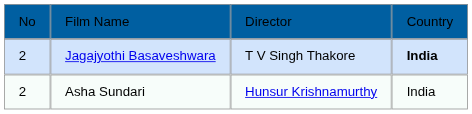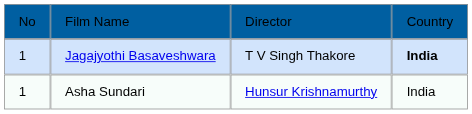 <table style="border-spacing:0;">
 <tr>
 <td style="background-color:#005fa1;border:0.05pt solid #999999;padding-top:0.116in;padding-bottom:0.116in;padding-left:0.1743in;padding-right:0.1743in;"><div>No</div></td>
 <td style="background-color:#005fa1;border:0.05pt solid #999999;padding-top:0.116in;padding-bottom:0.116in;padding-left:0.1743in;padding-right:0.1743in;">Film Name</td>
 <td style="background-color:#005fa1;border:0.05pt solid #999999;padding-top:0.116in;padding-bottom:0.116in;padding-left:0.1743in;padding-right:0.1743in;">Director</td>
 <td style="background-color:#005fa1;border:0.05pt solid #999999;padding-top:0.116in;padding-bottom:0.116in;padding-left:0.1743in;padding-right:0.1743in;">Country</td>
 </tr>
 <tr>
-<td style="background-color:#d2e4fc;border:0.05pt solid #999999;padding-top:0.116in;padding-bottom:0.116in;padding-left:0.1743in;padding-right:0.1743in;"><div>2</div></td>
+<td style="background-color:#d2e4fc;border:0.05pt solid #999999;padding-top:0.116in;padding-bottom:0.116in;padding-left:0.1743in;padding-right:0.1743in;"><div>1</div></td>
 <td style="background-color:#d2e4fc;border:0.05pt solid #999999;padding-top:0.116in;padding-bottom:0.116in;padding-left:0.1743in;padding-right:0.1743in;"><a href='#'>Jagajyothi Basaveshwara</a></td>
 <td style="background-color:#d2e4fc;border:0.05pt solid #999999;padding-top:0.116in;padding-bottom:0.116in;padding-left:0.1743in;padding-right:0.1743in;">T V Singh Thakore</td>
 <td style="background-color:#d2e4fc;border:0.05pt solid #999999;padding-top:0.116in;padding-bottom:0.116in;padding-left:0.1743in;padding-right:0.1743in;"><strong>India</strong></td>
 </tr>
 <tr>
-<td style="background-color:#f7fdfa;border:0.05pt solid #999999;padding-top:0.116in;padding-bottom:0.116in;padding-left:0.1743in;padding-right:0.1743in;"><div>2</div></td>
+<td style="background-color:#f7fdfa;border:0.05pt solid #999999;padding-top:0.116in;padding-bottom:0.116in;padding-left:0.1743in;padding-right:0.1743in;"><div>1</div></td>
 <td style="background-color:#f7fdfa;border:0.05pt solid #999999;padding-top:0.116in;padding-bottom:0.116in;padding-left:0.1743in;padding-right:0.1743in;">Asha Sundari</td>
 <td style="background-color:#f7fdfa;border:0.05pt solid #999999;padding-top:0.116in;padding-bottom:0.116in;padding-left:0.1743in;padding-right:0.1743in;"><a href='#'>Hunsur Krishnamurthy</a></td>
 <td style="background-color:#f7fdfa;border:0.05pt solid #999999;padding-top:0.116in;padding-bottom:0.116in;padding-left:0.1743in;padding-right:0.1743in;">India</td>
 </tr>
 </table>
